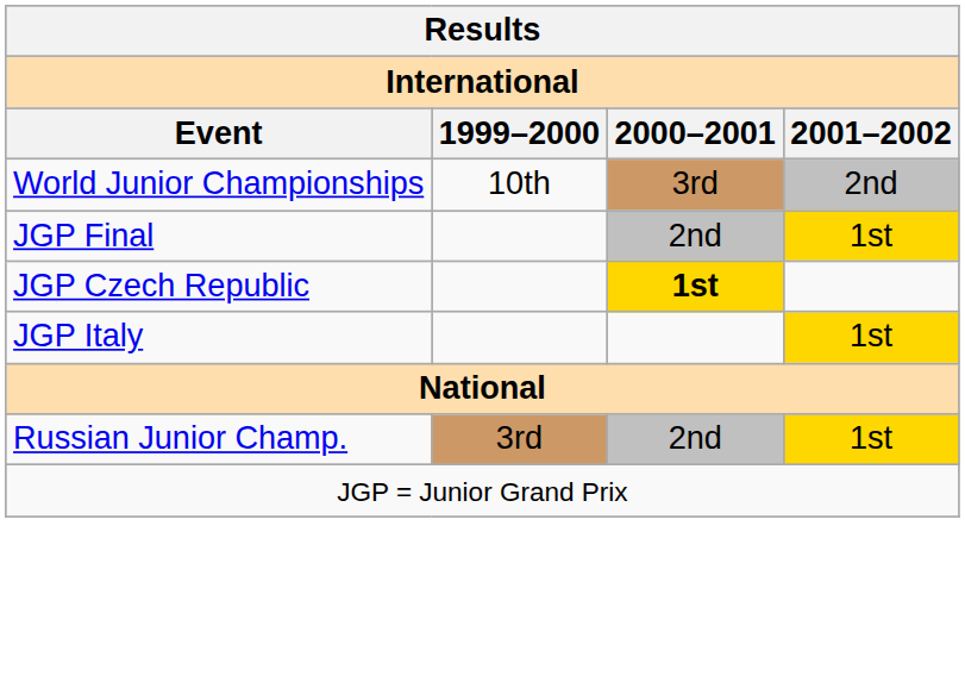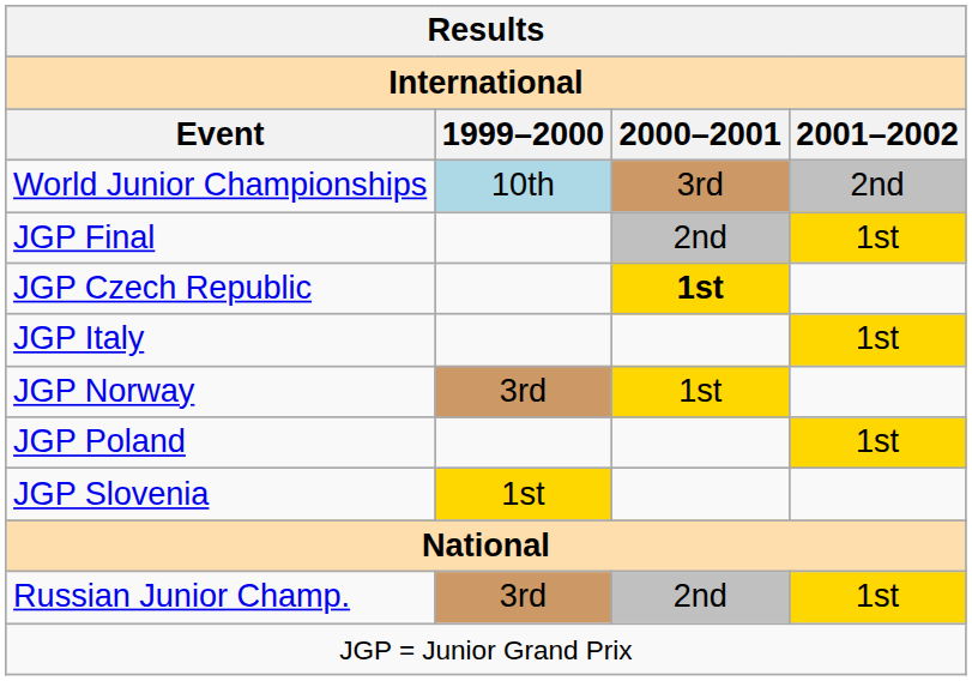 <table class="wikitable" style="text-align:center">
 <tr>
 <th colspan=4 align=center><strong>Results</strong></th>
 </tr>
 <tr>
 <th style="background-color: #ffdead; " colspan=4 align=center><strong>International</strong></th>
 </tr>
 <tr>
 <th>Event</th>
 <th>1999–2000</th>
 <th>2000–2001</th>
 <th>2001–2002</th>
 </tr>
 <tr>
 <td align=left><a href='#'>World Junior Championships</a></td>
-<td>10th</td>
+<td style="background: lightblue;">10th</td>
 <td bgcolor=cc9966>3rd</td>
 <td bgcolor=silver>2nd</td>
 </tr>
 <tr>
 <td align=left><a href='#'>JGP Final</a></td>
 <td></td>
 <td bgcolor=silver>2nd</td>
 <td bgcolor=gold>1st</td>
 </tr>
 <tr>
 <td align=left><a href='#'>JGP Czech Republic</a></td>
 <td></td>
 <td bgcolor=gold><strong>1st</strong></td>
 <td></td>
 </tr>
 <tr>
 <td align=left><a href='#'>JGP Italy</a></td>
 <td></td>
 <td></td>
 <td bgcolor=gold>1st</td>
 </tr>
 <tr>
+<td align=left><a href='#'>JGP Norway</a></td>
+<td bgcolor=cc9966>3rd</td>
+<td bgcolor=gold>1st</td>
+<td></td>
+</tr>
+<tr>
+<td align=left><a href='#'>JGP Poland</a></td>
+<td></td>
+<td></td>
+<td bgcolor=gold>1st</td>
+</tr>
+<tr>
+<td align=left><a href='#'>JGP Slovenia</a></td>
+<td bgcolor=gold>1st</td>
+<td></td>
+<td></td>
+</tr>
+<tr>
 <th style="background-color: #ffdead; " colspan=4 align=center><strong>National</strong></th>
 </tr>
 <tr>
 <td align=left><a href='#'>Russian Junior Champ.</a></td>
 <td bgcolor=cc9966>3rd</td>
 <td bgcolor=silver>2nd</td>
 <td bgcolor=gold>1st</td>
 </tr>
 <tr>
 <td colspan=4 align=center><small> JGP = Junior Grand Prix </small></td>
 </tr>
 </table>
